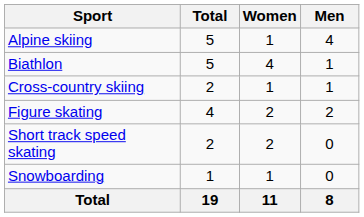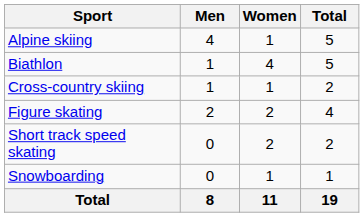 <table class="wikitable sortable" style="text-align:center;">
 <tr>
 <th width=180>Sport</th>
+<th width=55>Men</th>
+<th width=55>Women</th>
 <th width=55>Total</th>
-<th width=55>Women</th>
-<th width=55>Men</th>
 </tr>
 <tr>
 <td align=left><a href='#'>Alpine skiing</a></td>
+<td>4</td>
+<td>1</td>
 <td>5</td>
+</tr>
+<tr>
+<td align=left><a href='#'>Biathlon</a></td>
 <td>1</td>
+<td>4</td>
+<td>5</td>
+</tr>
+<tr>
+<td align=left><a href='#'>Cross-country skiing</a></td>
+<td>1</td>
+<td>1</td>
+<td>2</td>
+</tr>
+<tr>
+<td align=left><a href='#'>Figure skating</a></td>
+<td>2</td>
+<td>2</td>
 <td>4</td>
 </tr>
 <tr>
-<td align=left><a href='#'>Biathlon</a></td>
-<td>5</td>
-<td>4</td>
-<td>1</td>
+<td align=left><a href='#'>Short track speed skating</a></td>
+<td>0</td>
+<td>2</td>
+<td>2</td>
 </tr>
 <tr>
-<td align=left><a href='#'>Cross-country skiing</a></td>
-<td>2</td>
+<td align=left><a href='#'>Snowboarding</a></td>
+<td>0</td>
 <td>1</td>
 <td>1</td>
 </tr>
 <tr>
-<td align=left><a href='#'>Figure skating</a></td>
-<td>4</td>
-<td>2</td>
-<td>2</td>
-</tr>
-<tr>
-<td align=left><a href='#'>Short track speed skating</a></td>
-<td>2</td>
-<td>2</td>
-<td>0</td>
-</tr>
-<tr>
-<td align=left><a href='#'>Snowboarding</a></td>
-<td>1</td>
-<td>1</td>
-<td>0</td>
-</tr>
-<tr>
 <th>Total</th>
+<th>8</th>
+<th>11</th>
 <th>19</th>
-<th>11</th>
-<th>8</th>
 </tr>
 </table>
